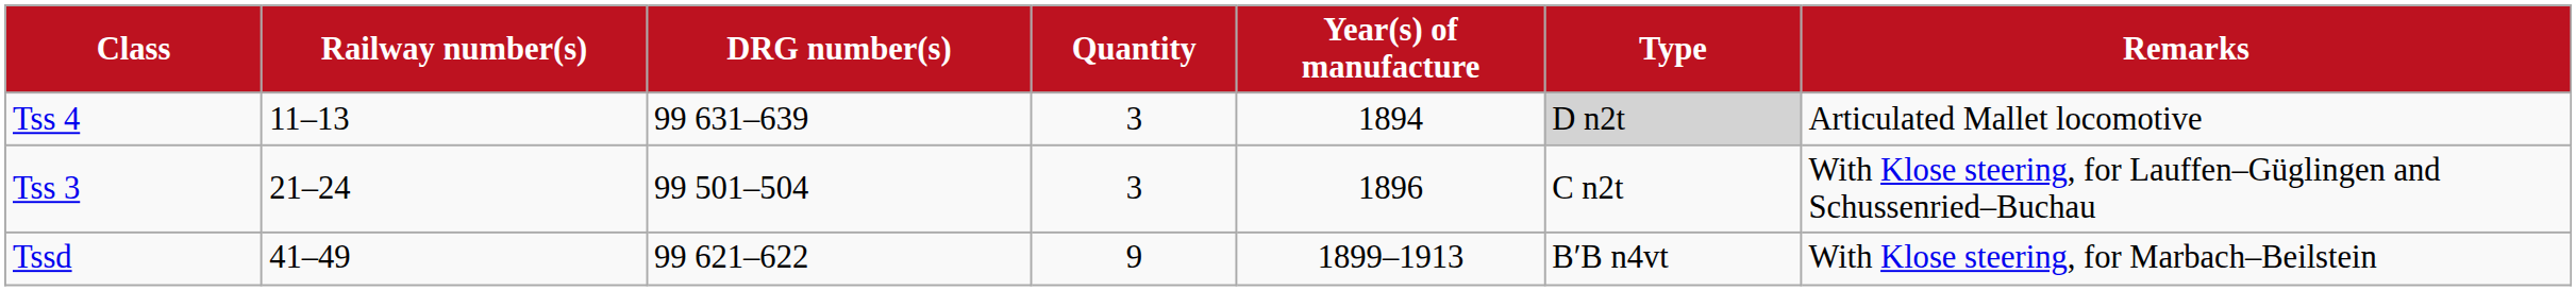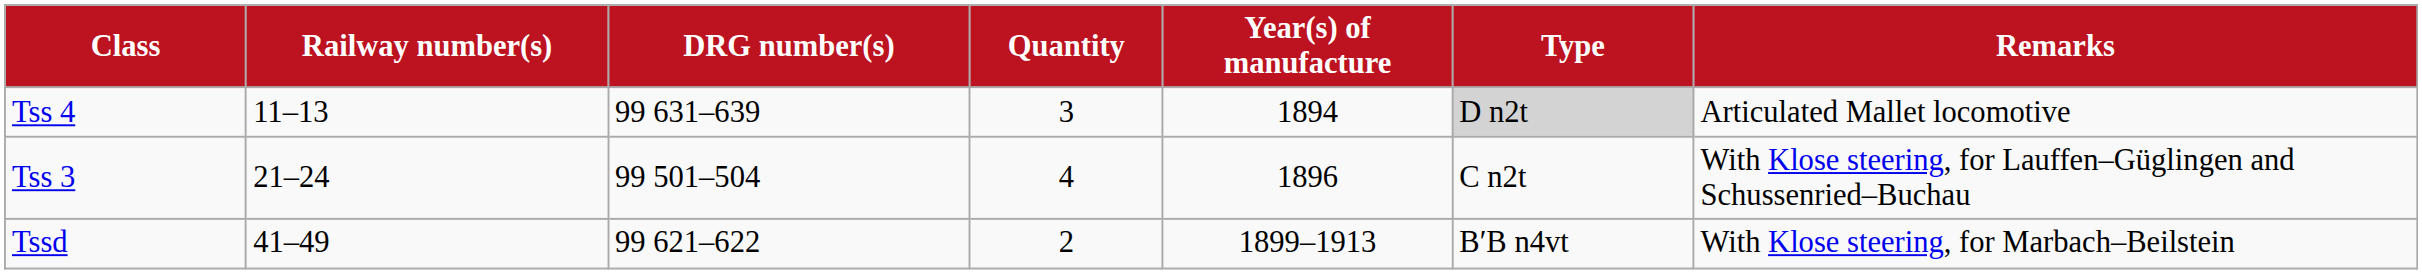 <table class="wikitable"  width="100%">
 <tr>
 <th style="color:#ffffff; background:#bd1220" width="10%">Class</th>
 <th style="color:#ffffff; background:#bd1220" width="15%">Railway number(s)</th>
 <th style="color:#ffffff; background:#bd1220" width="15%">DRG number(s)</th>
 <th style="color:#ffffff; background:#bd1220" width="8%">Quantity</th>
 <th style="color:#ffffff; background:#bd1220" width="12%">Year(s) of manufacture</th>
 <th style="color:#ffffff; background:#bd1220" width="10%">Type</th>
 <th style="color:#ffffff; background:#bd1220" width="30%">Remarks</th>
 </tr>
 <tr>
 <td><a href='#'>Tss 4</a></td>
 <td>11–13</td>
 <td>99 631–639</td>
 <td align="center">3</td>
 <td align="center">1894</td>
 <td style="background: lightgrey;">D n2t</td>
 <td>Articulated Mallet locomotive</td>
 </tr>
 <tr>
 <td><a href='#'>Tss 3</a></td>
 <td>21–24</td>
 <td>99 501–504</td>
-<td align="center">3</td>
+<td align="center">4</td>
 <td align="center">1896</td>
 <td>C n2t</td>
 <td>With <a href='#'>Klose steering</a>, for Lauffen–Güglingen and Schussenried–Buchau</td>
 </tr>
 <tr>
 <td><a href='#'>Tssd</a></td>
 <td>41–49</td>
 <td>99 621–622</td>
-<td align="center">9</td>
+<td align="center">2</td>
 <td align="center">1899–1913</td>
 <td>B′B n4vt</td>
 <td>With <a href='#'>Klose steering</a>, for Marbach–Beilstein</td>
 </tr>
 </table>
